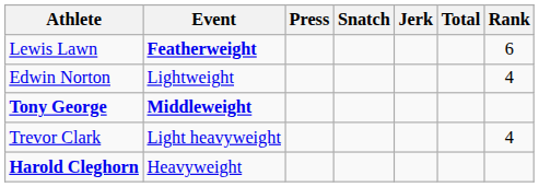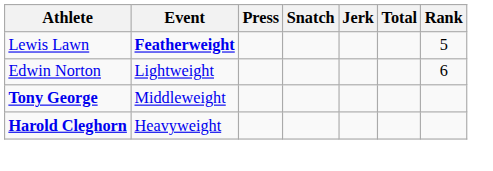 <table class="wikitable" style="text-align:center; font-size:90%">
 <tr>
 <th>Athlete</th>
 <th>Event</th>
 <th>Press</th>
 <th>Snatch</th>
 <th>Jerk</th>
 <th>Total</th>
 <th>Rank</th>
 </tr>
 <tr>
 <td style="text-align:left;"><a href='#'>Lewis Lawn</a></td>
 <td style="text-align:left;"><strong><a href='#'>Featherweight</a></strong></td>
 <td></td>
 <td></td>
 <td></td>
 <td></td>
-<td>6</td>
+<td>5</td>
 </tr>
 <tr>
 <td style="text-align:left;"><a href='#'>Edwin Norton</a></td>
 <td style="text-align:left;"><a href='#'>Lightweight</a></td>
 <td></td>
 <td></td>
 <td></td>
 <td></td>
-<td>4</td>
+<td>6</td>
 </tr>
 <tr>
 <td style="text-align:left;"><strong><a href='#'>Tony George</a></strong></td>
-<td style="text-align:left;"><strong><a href='#'>Middleweight</a></strong></td>
+<td style="text-align:left;"><a href='#'>Middleweight</a></td>
 <td></td>
 <td></td>
 <td></td>
 <td></td>
 <td></td>
-</tr>
-<tr>
-<td style="text-align:left;"><a href='#'>Trevor Clark</a></td>
-<td style="text-align:left;"><a href='#'>Light heavyweight</a></td>
-<td></td>
-<td></td>
-<td></td>
-<td></td>
-<td>4</td>
 </tr>
 <tr>
 <td style="text-align:left;"><strong><a href='#'>Harold Cleghorn</a></strong></td>
 <td style="text-align:left;"><a href='#'>Heavyweight</a></td>
 <td></td>
 <td></td>
 <td></td>
 <td></td>
 <td></td>
 </tr>
 </table>
